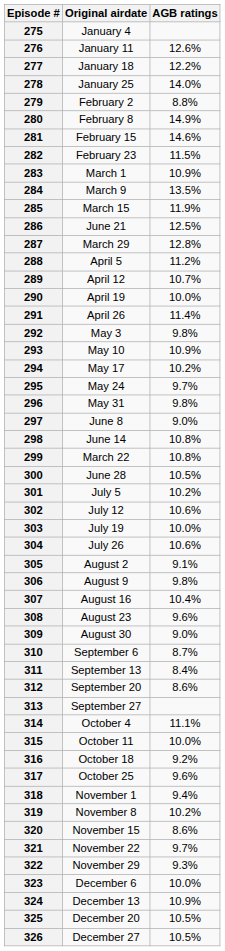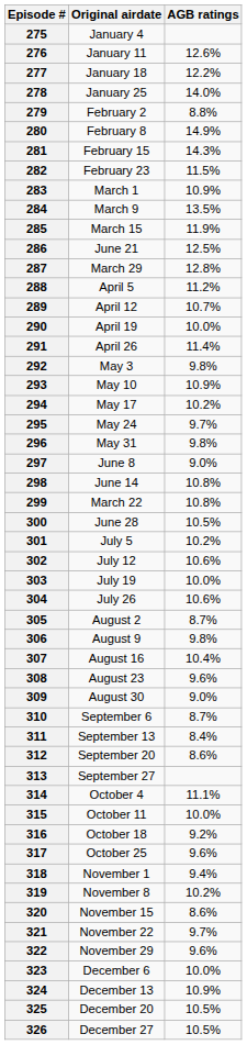 <table class="wikitable" style="text-align:center">
 <tr>
 <th>Episode #</th>
 <th>Original airdate</th>
 <th>AGB ratings</th>
 </tr>
 <tr>
 <th>275</th>
 <td>January 4</td>
 <td></td>
 </tr>
 <tr>
 <th>276</th>
 <td>January 11</td>
 <td>12.6%</td>
 </tr>
 <tr>
 <th>277</th>
 <td>January 18</td>
 <td>12.2%</td>
 </tr>
 <tr>
 <th>278</th>
 <td>January 25</td>
 <td>14.0%</td>
 </tr>
 <tr>
 <th>279</th>
 <td>February 2</td>
 <td>8.8%</td>
 </tr>
 <tr>
 <th>280</th>
 <td>February 8</td>
 <td>14.9%</td>
 </tr>
 <tr>
 <th>281</th>
 <td>February 15</td>
-<td>14.6%</td>
+<td>14.3%</td>
 </tr>
 <tr>
 <th>282</th>
 <td>February 23</td>
 <td>11.5%</td>
 </tr>
 <tr>
 <th>283</th>
 <td>March 1</td>
 <td>10.9%</td>
 </tr>
 <tr>
 <th>284</th>
 <td>March 9</td>
 <td>13.5%</td>
 </tr>
 <tr>
 <th>285</th>
 <td>March 15</td>
 <td>11.9%</td>
 </tr>
 <tr>
 <th>286</th>
 <td>June 21</td>
 <td>12.5%</td>
 </tr>
 <tr>
 <th>287</th>
 <td>March 29</td>
 <td>12.8%</td>
 </tr>
 <tr>
 <th>288</th>
 <td>April 5</td>
 <td>11.2%</td>
 </tr>
 <tr>
 <th>289</th>
 <td>April 12</td>
 <td>10.7%</td>
 </tr>
 <tr>
 <th>290</th>
 <td>April 19</td>
 <td>10.0%</td>
 </tr>
 <tr>
 <th>291</th>
 <td>April 26</td>
 <td>11.4%</td>
 </tr>
 <tr>
 <th>292</th>
 <td>May 3</td>
 <td>9.8%</td>
 </tr>
 <tr>
 <th>293</th>
 <td>May 10</td>
 <td>10.9%</td>
 </tr>
 <tr>
 <th>294</th>
 <td>May 17</td>
 <td>10.2%</td>
 </tr>
 <tr>
 <th>295</th>
 <td>May 24</td>
 <td>9.7%</td>
 </tr>
 <tr>
 <th>296</th>
 <td>May 31</td>
 <td>9.8%</td>
 </tr>
 <tr>
 <th>297</th>
 <td>June 8</td>
 <td>9.0%</td>
 </tr>
 <tr>
 <th>298</th>
 <td>June 14</td>
 <td>10.8%</td>
 </tr>
 <tr>
 <th>299</th>
 <td>March 22</td>
 <td>10.8%</td>
 </tr>
 <tr>
 <th>300</th>
 <td>June 28</td>
 <td>10.5%</td>
 </tr>
 <tr>
 <th>301</th>
 <td>July 5</td>
 <td>10.2%</td>
 </tr>
 <tr>
 <th>302</th>
 <td>July 12</td>
 <td>10.6%</td>
 </tr>
 <tr>
 <th>303</th>
 <td>July 19</td>
 <td>10.0%</td>
 </tr>
 <tr>
 <th>304</th>
 <td>July 26</td>
 <td>10.6%</td>
 </tr>
 <tr>
 <th>305</th>
 <td>August 2</td>
-<td>9.1%</td>
+<td>8.7%</td>
 </tr>
 <tr>
 <th>306</th>
 <td>August 9</td>
 <td>9.8%</td>
 </tr>
 <tr>
 <th>307</th>
 <td>August 16</td>
 <td>10.4%</td>
 </tr>
 <tr>
 <th>308</th>
 <td>August 23</td>
 <td>9.6%</td>
 </tr>
 <tr>
 <th>309</th>
 <td>August 30</td>
 <td>9.0%</td>
 </tr>
 <tr>
 <th>310</th>
 <td>September 6</td>
 <td>8.7%</td>
 </tr>
 <tr>
 <th>311</th>
 <td>September 13</td>
 <td>8.4%</td>
 </tr>
 <tr>
 <th>312</th>
 <td>September 20</td>
 <td>8.6%</td>
 </tr>
 <tr>
 <th>313</th>
 <td>September 27</td>
 <td></td>
 </tr>
 <tr>
 <th>314</th>
 <td>October 4</td>
 <td>11.1%</td>
 </tr>
 <tr>
 <th>315</th>
 <td>October 11</td>
 <td>10.0%</td>
 </tr>
 <tr>
 <th>316</th>
 <td>October 18</td>
 <td>9.2%</td>
 </tr>
 <tr>
 <th>317</th>
 <td>October 25</td>
 <td>9.6%</td>
 </tr>
 <tr>
 <th>318</th>
 <td>November 1</td>
 <td>9.4%</td>
 </tr>
 <tr>
 <th>319</th>
 <td>November 8</td>
 <td>10.2%</td>
 </tr>
 <tr>
 <th>320</th>
 <td>November 15</td>
 <td>8.6%</td>
 </tr>
 <tr>
 <th>321</th>
 <td>November 22</td>
 <td>9.7%</td>
 </tr>
 <tr>
 <th>322</th>
 <td>November 29</td>
-<td>9.3%</td>
+<td>9.6%</td>
 </tr>
 <tr>
 <th>323</th>
 <td>December 6</td>
 <td>10.0%</td>
 </tr>
 <tr>
 <th>324</th>
 <td>December 13</td>
 <td>10.9%</td>
 </tr>
 <tr>
 <th>325</th>
 <td>December 20</td>
 <td>10.5%</td>
 </tr>
 <tr>
 <th>326</th>
 <td>December 27</td>
 <td>10.5%</td>
 </tr>
 </table>
